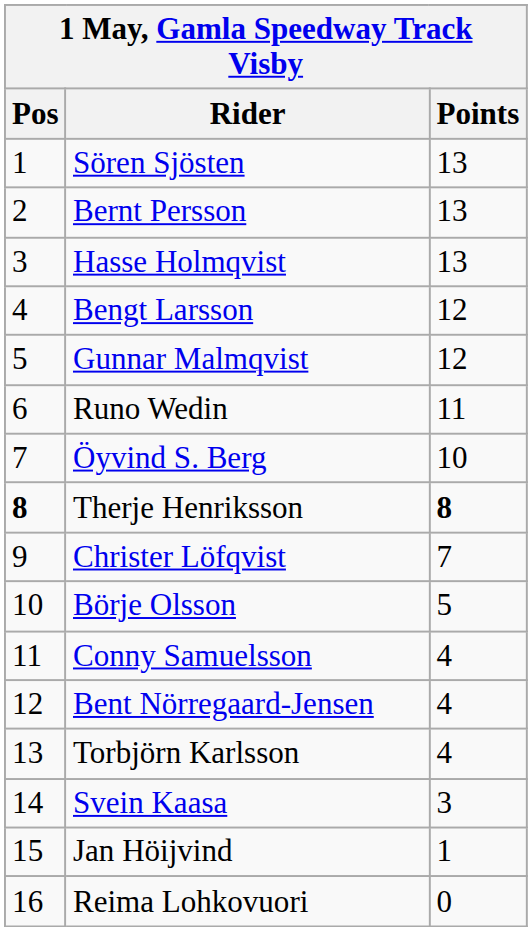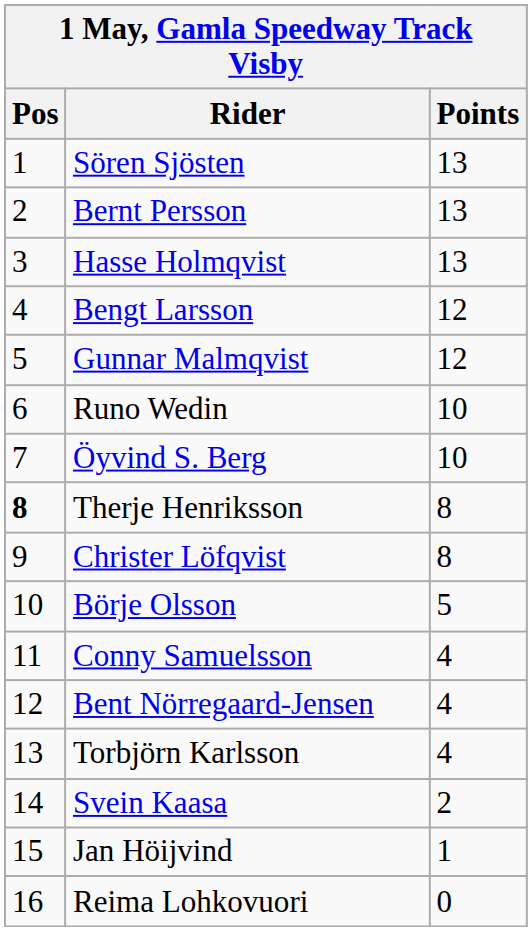 <table class="wikitable">
 <tr>
 <th colspan="6">1 May,  <a href='#'>Gamla Speedway Track</a><br><a href='#'>Visby</a></th>
 </tr>
 <tr>
 <th width=20>Pos</th>
 <th width=180>Rider</th>
 <th width=40>Points</th>
 </tr>
 <tr>
 <td>1</td>
 <td style="text-align:left;"><a href='#'>Sören Sjösten</a></td>
 <td>13</td>
 </tr>
 <tr>
 <td>2</td>
 <td style="text-align:left;"><a href='#'>Bernt Persson</a></td>
 <td>13</td>
 </tr>
 <tr>
 <td>3</td>
 <td style="text-align:left;"><a href='#'>Hasse Holmqvist</a></td>
 <td>13</td>
 </tr>
 <tr>
 <td>4</td>
 <td style="text-align:left;"><a href='#'>Bengt Larsson</a></td>
 <td>12</td>
 </tr>
 <tr>
 <td>5</td>
 <td style="text-align:left;"><a href='#'>Gunnar Malmqvist</a></td>
 <td>12</td>
 </tr>
 <tr>
 <td>6</td>
 <td style="text-align:left;">Runo Wedin</td>
-<td>11</td>
+<td>10</td>
 </tr>
 <tr>
 <td>7</td>
 <td style="text-align:left;"><a href='#'>Öyvind S. Berg</a></td>
 <td>10</td>
 </tr>
 <tr>
 <td><strong>8</strong></td>
 <td style="text-align:left;">Therje Henriksson</td>
-<td><strong>8</strong></td>
+<td>8</td>
 </tr>
 <tr>
 <td>9</td>
 <td style="text-align:left;"><a href='#'>Christer Löfqvist</a></td>
-<td>7</td>
+<td>8</td>
 </tr>
 <tr>
 <td>10</td>
 <td style="text-align:left;"><a href='#'>Börje Olsson</a></td>
 <td>5</td>
 </tr>
 <tr>
 <td>11</td>
 <td style="text-align:left;"><a href='#'>Conny Samuelsson</a></td>
 <td>4</td>
 </tr>
 <tr>
 <td>12</td>
 <td style="text-align:left;"><a href='#'>Bent Nörregaard-Jensen</a></td>
 <td>4</td>
 </tr>
 <tr>
 <td>13</td>
 <td style="text-align:left;">Torbjörn Karlsson</td>
 <td>4</td>
 </tr>
 <tr>
 <td>14</td>
 <td style="text-align:left;"><a href='#'>Svein Kaasa</a></td>
-<td>3</td>
+<td>2</td>
 </tr>
 <tr>
 <td>15</td>
 <td style="text-align:left;">Jan Höijvind</td>
 <td>1</td>
 </tr>
 <tr>
 <td>16</td>
 <td style="text-align:left;">Reima Lohkovuori</td>
 <td>0</td>
 </tr>
 </table>
